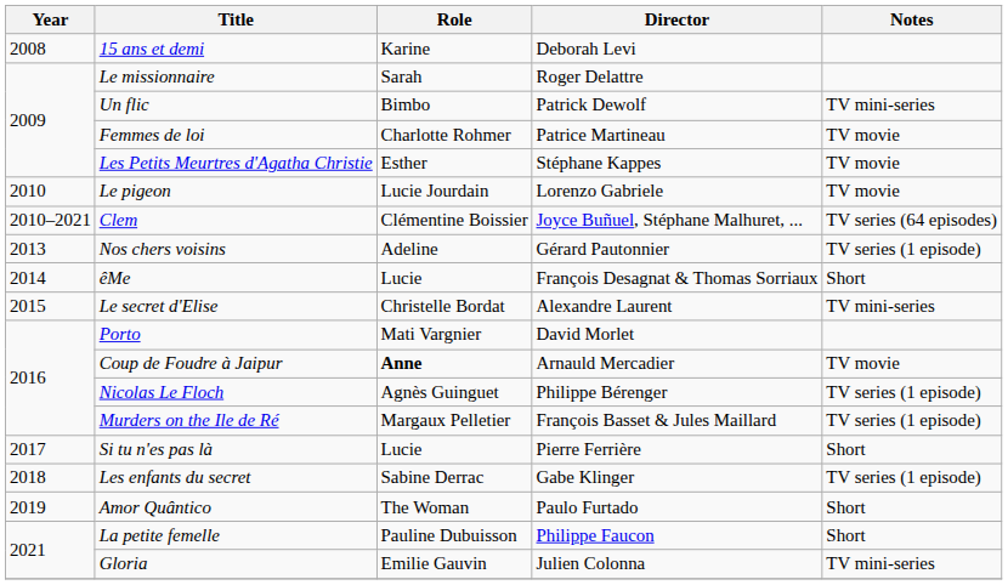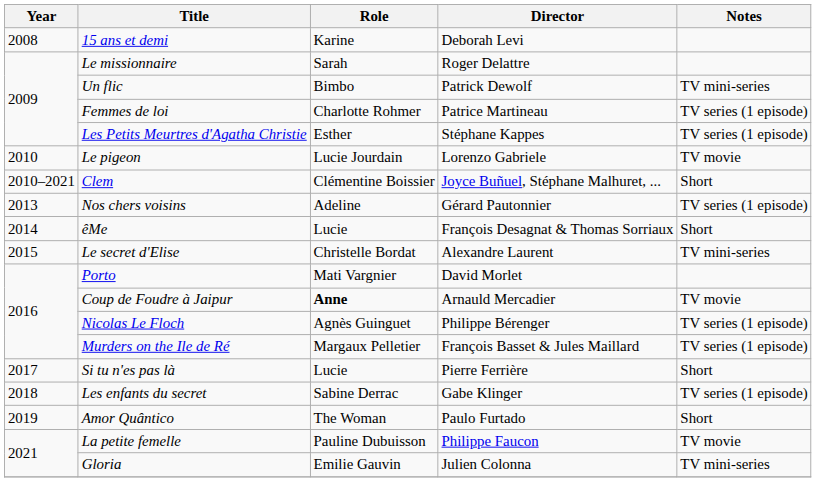 <table class="wikitable sortable">
 <tr>
 <th>Year</th>
 <th>Title</th>
 <th>Role</th>
 <th>Director</th>
 <th>Notes</th>
 </tr>
 <tr>
 <td>2008</td>
 <td><em><a href='#'>15 ans et demi</a></em></td>
 <td>Karine</td>
 <td>Deborah Levi</td>
 <td></td>
 </tr>
 <tr>
 <td rowspan=4>2009</td>
 <td><em>Le missionnaire</em></td>
 <td>Sarah</td>
 <td>Roger Delattre</td>
 <td></td>
 </tr>
 <tr>
 <td><em>Un flic</em></td>
 <td>Bimbo</td>
 <td>Patrick Dewolf</td>
 <td>TV mini-series</td>
 </tr>
 <tr>
 <td><em>Femmes de loi</em></td>
 <td>Charlotte Rohmer</td>
 <td>Patrice Martineau</td>
-<td>TV movie</td>
+<td>TV series (1 episode)</td>
 </tr>
 <tr>
 <td><em><a href='#'>Les Petits Meurtres d'Agatha Christie</a></em></td>
 <td>Esther</td>
 <td>Stéphane Kappes</td>
-<td>TV movie</td>
+<td>TV series (1 episode)</td>
 </tr>
 <tr>
 <td>2010</td>
 <td><em>Le pigeon</em></td>
 <td>Lucie Jourdain</td>
 <td>Lorenzo Gabriele</td>
 <td>TV movie</td>
 </tr>
 <tr>
 <td>2010–2021</td>
 <td><em><a href='#'>Clem</a></em></td>
 <td>Clémentine Boissier</td>
 <td><a href='#'>Joyce Buñuel</a>, Stéphane Malhuret, ...</td>
-<td>TV series (64 episodes)</td>
+<td>Short</td>
 </tr>
 <tr>
 <td>2013</td>
 <td><em>Nos chers voisins</em></td>
 <td>Adeline</td>
 <td>Gérard Pautonnier</td>
 <td>TV series (1 episode)</td>
 </tr>
 <tr>
 <td>2014</td>
 <td><em>êMe</em></td>
 <td>Lucie</td>
 <td>François Desagnat & Thomas Sorriaux</td>
 <td>Short</td>
 </tr>
 <tr>
 <td>2015</td>
 <td><em>Le secret d'Elise</em></td>
 <td>Christelle Bordat</td>
 <td>Alexandre Laurent</td>
 <td>TV mini-series</td>
 </tr>
 <tr>
 <td rowspan=4>2016</td>
 <td><em><a href='#'>Porto</a></em></td>
 <td>Mati Vargnier</td>
 <td>David Morlet</td>
 <td></td>
 </tr>
 <tr>
 <td><em>Coup de Foudre à Jaipur</em></td>
 <td><strong>Anne</strong></td>
 <td>Arnauld Mercadier</td>
 <td>TV movie</td>
 </tr>
 <tr>
 <td><em><a href='#'>Nicolas Le Floch</a></em></td>
 <td>Agnès Guinguet</td>
 <td>Philippe Bérenger</td>
 <td>TV series (1 episode)</td>
 </tr>
 <tr>
 <td><em><a href='#'>Murders on the Ile de Ré</a></em></td>
 <td>Margaux Pelletier</td>
 <td>François Basset & Jules Maillard</td>
 <td>TV series (1 episode)</td>
 </tr>
 <tr>
 <td>2017</td>
 <td><em>Si tu n'es pas là</em></td>
 <td>Lucie</td>
 <td>Pierre Ferrière</td>
 <td>Short</td>
 </tr>
 <tr>
 <td>2018</td>
 <td><em>Les enfants du secret</em></td>
 <td>Sabine Derrac</td>
 <td>Gabe Klinger</td>
 <td>TV series (1 episode)</td>
 </tr>
 <tr>
 <td>2019</td>
 <td><em>Amor Quântico</em></td>
 <td>The Woman</td>
 <td>Paulo Furtado</td>
 <td>Short</td>
 </tr>
 <tr>
 <td rowspan=2>2021</td>
 <td><em>La petite femelle</em></td>
 <td>Pauline Dubuisson</td>
 <td><a href='#'>Philippe Faucon</a></td>
-<td>Short</td>
+<td>TV movie</td>
 </tr>
 <tr>
 <td><em>Gloria</em></td>
 <td>Emilie Gauvin</td>
 <td>Julien Colonna</td>
 <td>TV mini-series</td>
 </tr>
 <tr>
 </tr>
 </table>
